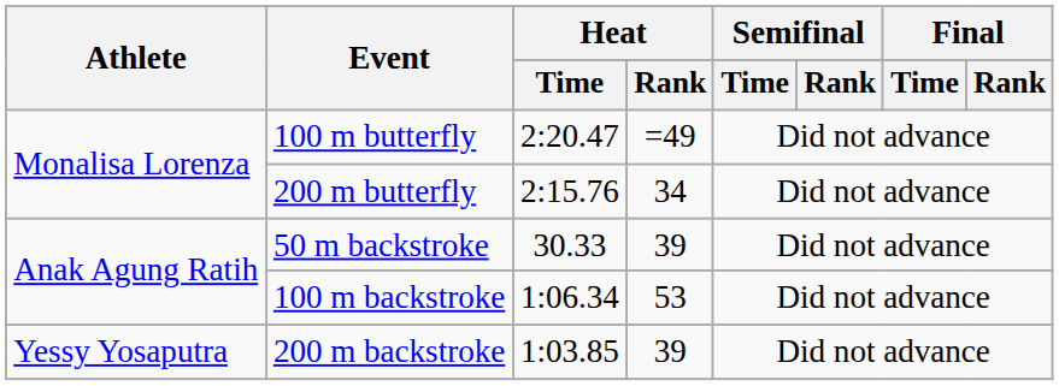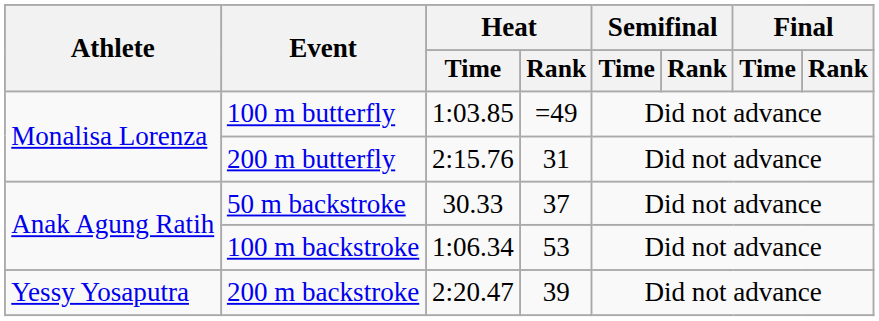 <table class=wikitable style="font-size:90%">
 <tr>
 <th rowspan="2">Athlete</th>
 <th rowspan="2">Event</th>
 <th colspan="2">Heat</th>
 <th colspan="2">Semifinal</th>
 <th colspan="2">Final</th>
 </tr>
 <tr style="font-size:95%">
 <th>Time</th>
 <th>Rank</th>
 <th>Time</th>
 <th>Rank</th>
 <th>Time</th>
 <th>Rank</th>
 </tr>
 <tr align=center>
 <td align=left rowspan=2><a href='#'>Monalisa Lorenza</a></td>
 <td align=left><a href='#'>100 m butterfly</a></td>
-<td>2:20.47</td>
+<td>1:03.85</td>
 <td>=49</td>
 <td colspan=4>Did not advance</td>
 </tr>
 <tr align=center>
 <td align=left><a href='#'>200 m butterfly</a></td>
 <td>2:15.76</td>
-<td>34</td>
+<td>31</td>
 <td colspan=4>Did not advance</td>
 </tr>
 <tr align=center>
 <td align=left rowspan=2><a href='#'>Anak Agung Ratih</a></td>
 <td align=left><a href='#'>50 m backstroke</a></td>
 <td>30.33</td>
-<td>39</td>
+<td>37</td>
 <td colspan=4>Did not advance</td>
 </tr>
 <tr align=center>
 <td align=left><a href='#'>100 m backstroke</a></td>
 <td>1:06.34</td>
 <td>53</td>
 <td colspan=4>Did not advance</td>
 </tr>
 <tr align=center>
 <td align=left><a href='#'>Yessy Yosaputra</a></td>
 <td align=left><a href='#'>200 m backstroke</a></td>
-<td>1:03.85</td>
+<td>2:20.47</td>
 <td>39</td>
 <td colspan=4>Did not advance</td>
 </tr>
 </table>
